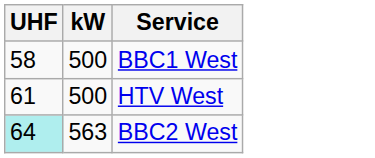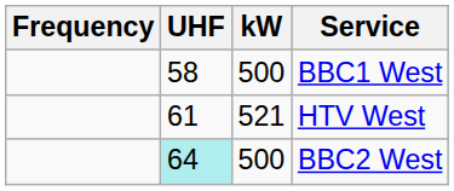 <table class="wikitable sortable">
 <tr>
+<th>Frequency</th>
 <th>UHF</th>
 <th>kW</th>
 <th>Service</th>
 </tr>
 <tr>
+<td></td>
 <td>58</td>
 <td>500</td>
 <td><a href='#'>BBC1 West</a></td>
 </tr>
 <tr>
+<td></td>
 <td>61</td>
-<td>500</td>
+<td>521</td>
 <td><a href='#'>HTV West</a></td>
 </tr>
 <tr>
+<td></td>
 <td style="background: paleturquoise;">64</td>
-<td>563</td>
+<td>500</td>
 <td><a href='#'>BBC2 West</a></td>
 </tr>
 </table>
